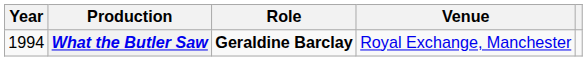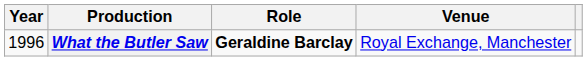 <table class="wikitable plainrowheaders unsortable">
 <tr>
 <th scope="col">Year</th>
 <th scope="col">Production</th>
 <th scope="col">Role</th>
 <th scope="col">Venue</th>
 <th scope="col"></th>
 </tr>
 <tr>
-<td>1994</td>
+<td>1996</td>
 <th scope="row"><em><a href='#'>What the Butler Saw</a></em></th>
 <td><strong>Geraldine Barclay</strong></td>
 <td><a href='#'>Royal Exchange, Manchester</a></td>
 <td style="text-align:center;"></td>
 </tr>
 </table>
